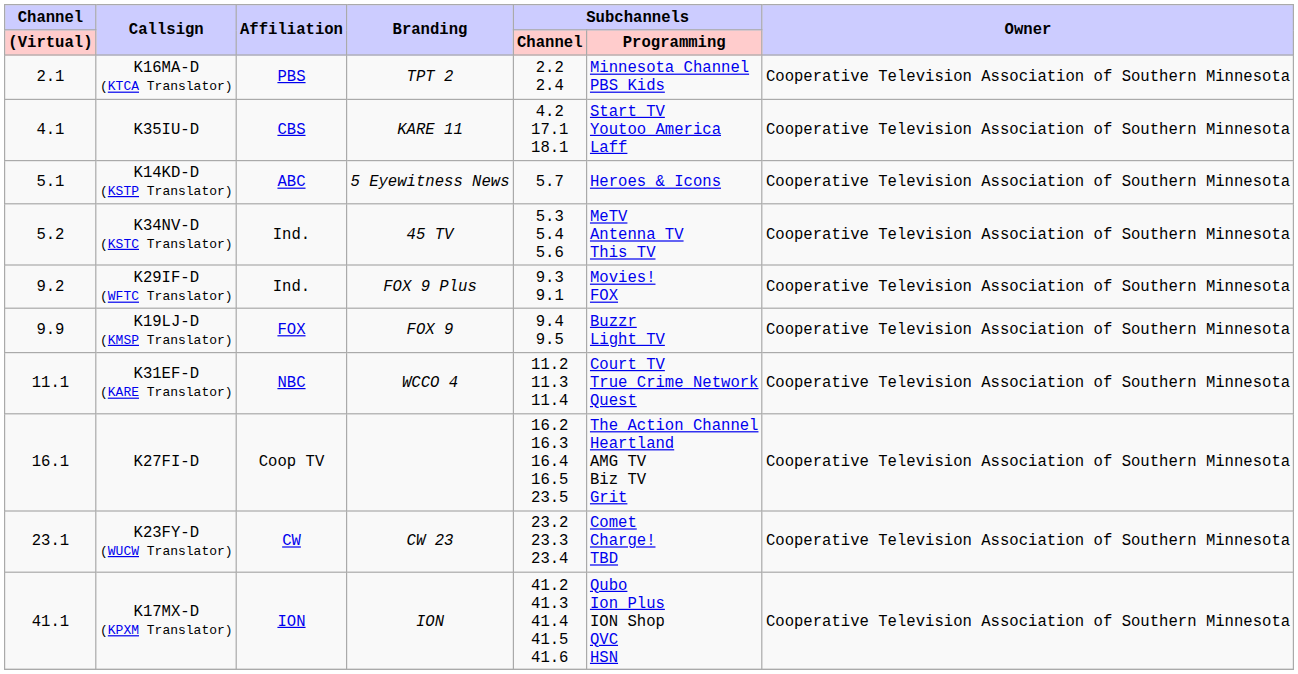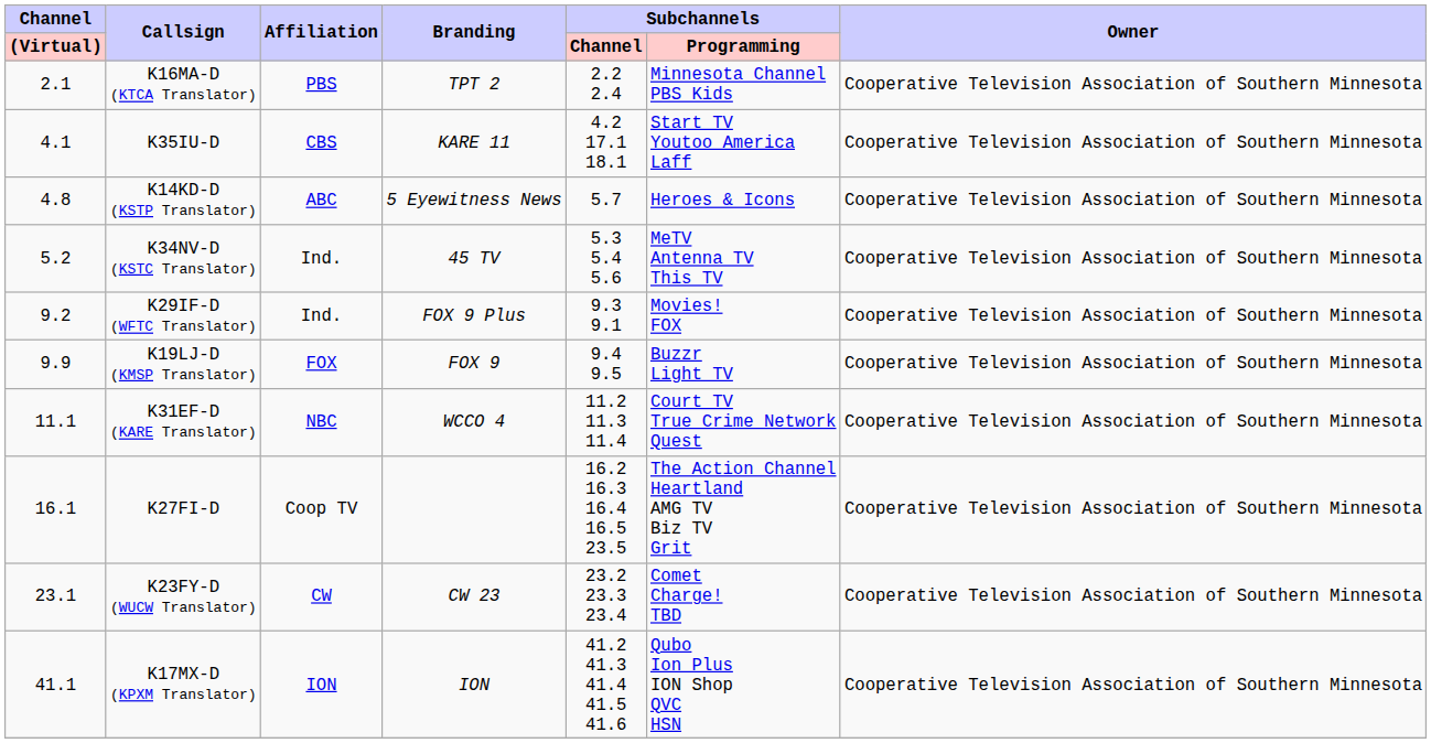 <table class=wikitable style="text-align:center">
 <tr>
 <th style="background:#ccccff;">Channel</th>
 <th style="background:#ccccff;" rowspan="2">Callsign</th>
 <th style="background:#ccccff;" rowspan="2">Affiliation</th>
 <th style="background:#ccccff;" rowspan="2">Branding</th>
 <th style="background:#ccccff;" colspan="2">Subchannels</th>
 <th style="background:#ccccff;" rowspan="2">Owner</th>
 </tr>
 <tr>
 <th style="background:#ffcccc;">(Virtual)</th>
 <th style="background:#ffcccc;">Channel</th>
 <th style="background:#ffcccc">Programming</th>
 </tr>
 <tr>
 <td>2.1</td>
 <td>K16MA-D<br><small>(<a href='#'>KTCA</a> Translator)</small></td>
 <td><a href='#'>PBS</a></td>
 <td><em>TPT 2</em></td>
 <td>2.2<br>2.4</td>
 <td style="text-align:left"><a href='#'>Minnesota Channel</a><br><a href='#'>PBS Kids</a><br></td>
 <td style="text-align:left">Cooperative Television Association of Southern Minnesota</td>
 </tr>
 <tr>
 <td>4.1</td>
 <td>K35IU-D</td>
 <td><a href='#'>CBS</a></td>
 <td><em>KARE 11</em></td>
 <td>4.2<br>17.1<br>18.1</td>
 <td style="text-align:left"><a href='#'>Start TV</a><br><a href='#'>Youtoo America</a><br><a href='#'>Laff</a></td>
 <td style="text-align:left">Cooperative Television Association of Southern Minnesota</td>
 </tr>
 <tr>
-<td>5.1</td>
+<td>4.8</td>
 <td>K14KD-D<br><small>(<a href='#'>KSTP</a> Translator)</small></td>
 <td><a href='#'>ABC</a></td>
 <td><em>5 Eyewitness News</em></td>
 <td>5.7</td>
 <td style="text-align:left"><a href='#'>Heroes & Icons</a></td>
 <td style="text-align:left">Cooperative Television Association of Southern Minnesota</td>
 </tr>
 <tr>
 <td>5.2</td>
 <td>K34NV-D<br><small>(<a href='#'>KSTC</a> Translator)</small></td>
 <td>Ind.</td>
 <td><em>45 TV</em></td>
 <td>5.3<br>5.4<br>5.6</td>
 <td style="text-align:left"><a href='#'>MeTV</a><br><a href='#'>Antenna TV</a><br><a href='#'>This TV</a></td>
 <td style="text-align:left">Cooperative Television Association of Southern Minnesota</td>
 </tr>
 <tr>
 <td>9.2</td>
 <td>K29IF-D<br><small>(<a href='#'>WFTC</a> Translator)</small></td>
 <td>Ind.</td>
 <td><em>FOX 9 Plus</em></td>
 <td>9.3<br>9.1</td>
 <td style="text-align:left"><a href='#'>Movies!</a><br><a href='#'>FOX</a></td>
 <td style="text-align:left">Cooperative Television Association of Southern Minnesota</td>
 </tr>
 <tr>
 <td>9.9</td>
 <td>K19LJ-D <br><small>(<a href='#'>KMSP</a> Translator)</small></td>
 <td><a href='#'>FOX</a></td>
 <td><em>FOX 9</em></td>
 <td>9.4<br>9.5</td>
 <td style="text-align:left"><a href='#'>Buzzr</a><br><a href='#'>Light TV</a></td>
 <td style="text-align:left">Cooperative Television Association of Southern Minnesota</td>
 </tr>
 <tr>
 <td>11.1</td>
 <td>K31EF-D<br><small>(<a href='#'>KARE</a> Translator)</small></td>
 <td><a href='#'>NBC</a></td>
 <td><em>WCCO 4</em></td>
 <td>11.2<br>11.3<br>11.4</td>
 <td style="text-align:left"><a href='#'>Court TV</a><br><a href='#'>True Crime Network</a><br><a href='#'>Quest</a></td>
 <td style="text-align:left">Cooperative Television Association of Southern Minnesota</td>
 </tr>
 <tr>
 <td>16.1</td>
 <td>K27FI-D</td>
 <td>Coop TV</td>
 <td></td>
 <td>16.2<br>16.3<br>16.4<br>16.5<br>23.5</td>
 <td style="text-align:left"><a href='#'>The Action Channel</a><br><a href='#'>Heartland</a><br>AMG TV<br>Biz TV<br><a href='#'>Grit</a><br></td>
 <td style="text-align:left">Cooperative Television Association of Southern Minnesota</td>
 </tr>
 <tr>
 <td>23.1</td>
 <td>K23FY-D<br><small>(<a href='#'>WUCW</a> Translator)</small></td>
 <td><a href='#'>CW</a></td>
 <td><em>CW 23</em></td>
 <td>23.2<br>23.3<br>23.4</td>
 <td style="text-align:left"><a href='#'>Comet</a><br><a href='#'>Charge!</a><br><a href='#'>TBD</a></td>
 <td style="text-align:left">Cooperative Television Association of Southern Minnesota</td>
 </tr>
 <tr>
 <td>41.1</td>
 <td>K17MX-D<br><small>(<a href='#'>KPXM</a> Translator)</small></td>
 <td><a href='#'>ION</a></td>
 <td><em>ION</em></td>
 <td>41.2<br>41.3<br>41.4<br> 41.5<br>41.6</td>
 <td style="text-align:left"><a href='#'>Qubo</a><br><a href='#'>Ion Plus</a><br>ION Shop<br><a href='#'>QVC</a><br><a href='#'>HSN</a></td>
 <td style="text-align:left">Cooperative Television Association of Southern Minnesota</td>
 </tr>
 <tr>
 </tr>
 </table>
